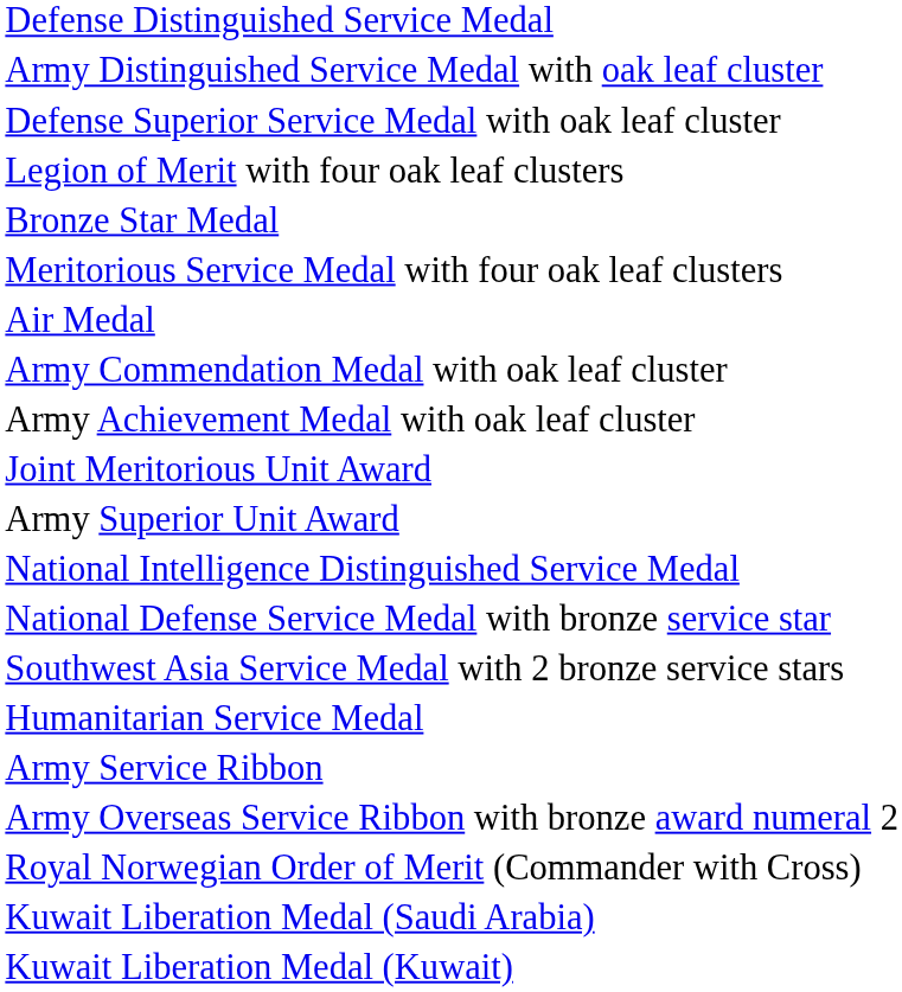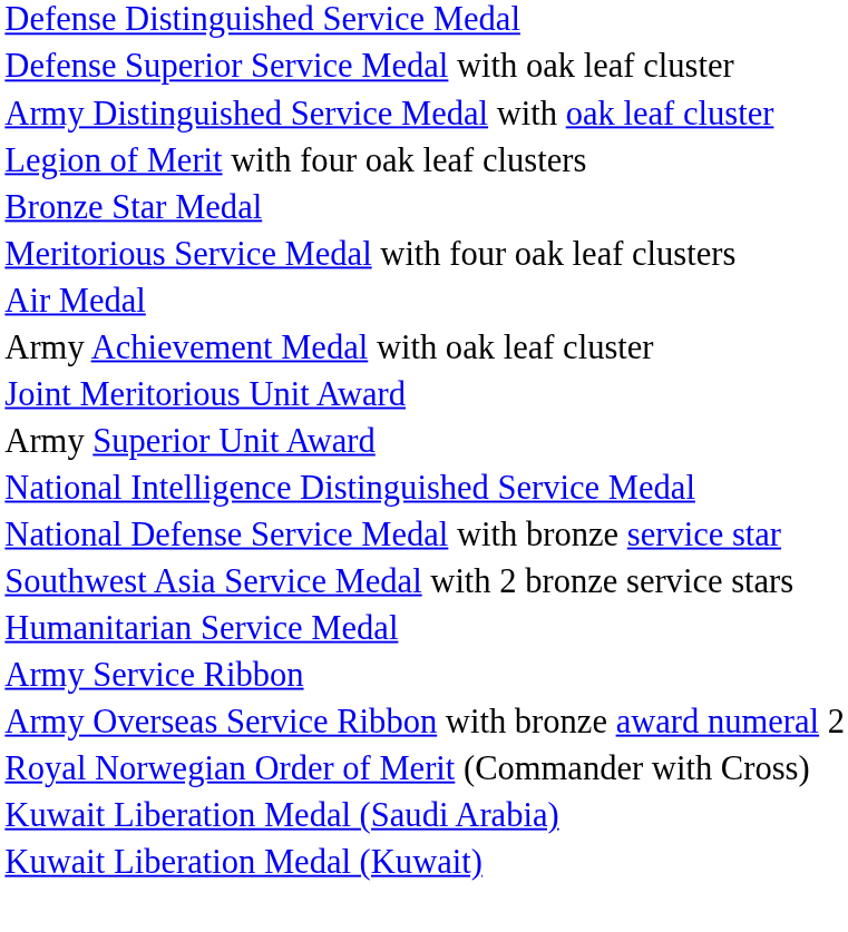 <table>
 <tr>
 <td></td>
 <td><a href='#'>Defense Distinguished Service Medal</a></td>
 </tr>
 <tr>
 <td></td>
-<td><a href='#'>Army Distinguished Service Medal</a> with <a href='#'>oak leaf cluster</a></td>
+<td><a href='#'>Defense Superior Service Medal</a> with oak leaf cluster</td>
 </tr>
 <tr>
 <td></td>
-<td><a href='#'>Defense Superior Service Medal</a> with oak leaf cluster</td>
+<td><a href='#'>Army Distinguished Service Medal</a> with <a href='#'>oak leaf cluster</a></td>
 </tr>
 <tr>
 <td></td>
 <td><a href='#'>Legion of Merit</a> with four oak leaf clusters</td>
 </tr>
 <tr>
 <td></td>
 <td><a href='#'>Bronze Star Medal</a></td>
 </tr>
 <tr>
 <td></td>
 <td><a href='#'>Meritorious Service Medal</a> with four oak leaf clusters</td>
 </tr>
 <tr>
 <td></td>
 <td><a href='#'>Air Medal</a></td>
-</tr>
-<tr>
-<td></td>
-<td><a href='#'>Army Commendation Medal</a> with oak leaf cluster</td>
 </tr>
 <tr>
 <td></td>
 <td>Army <a href='#'>Achievement Medal</a> with oak leaf cluster</td>
 </tr>
 <tr>
 <td></td>
 <td><a href='#'>Joint Meritorious Unit Award</a></td>
 </tr>
 <tr>
 <td></td>
 <td>Army <a href='#'>Superior Unit Award</a></td>
 </tr>
 <tr>
 <td></td>
 <td><a href='#'>National Intelligence Distinguished Service Medal</a></td>
 </tr>
 <tr>
 <td></td>
 <td><a href='#'>National Defense Service Medal</a> with bronze <a href='#'>service star</a></td>
 </tr>
 <tr>
 <td></td>
 <td><a href='#'>Southwest Asia Service Medal</a> with 2 bronze service stars</td>
 </tr>
 <tr>
 <td></td>
 <td><a href='#'>Humanitarian Service Medal</a></td>
 </tr>
 <tr>
 <td></td>
 <td><a href='#'>Army Service Ribbon</a></td>
 </tr>
 <tr>
 <td><span></span></td>
 <td><a href='#'>Army Overseas Service Ribbon</a> with bronze <a href='#'>award numeral</a> 2</td>
 </tr>
 <tr>
 <td></td>
 <td><a href='#'>Royal Norwegian Order of Merit</a> (Commander with Cross)</td>
 </tr>
 <tr>
 <td></td>
 <td><a href='#'>Kuwait Liberation Medal (Saudi Arabia)</a></td>
 </tr>
 <tr>
 <td></td>
 <td><a href='#'>Kuwait Liberation Medal (Kuwait)</a></td>
 </tr>
 </table>
